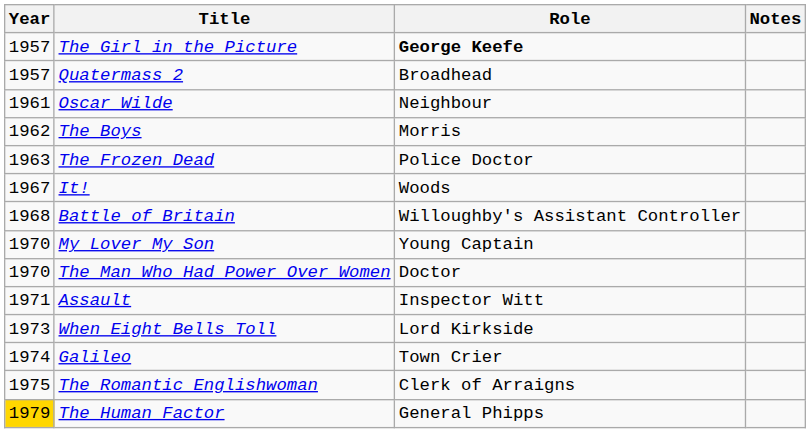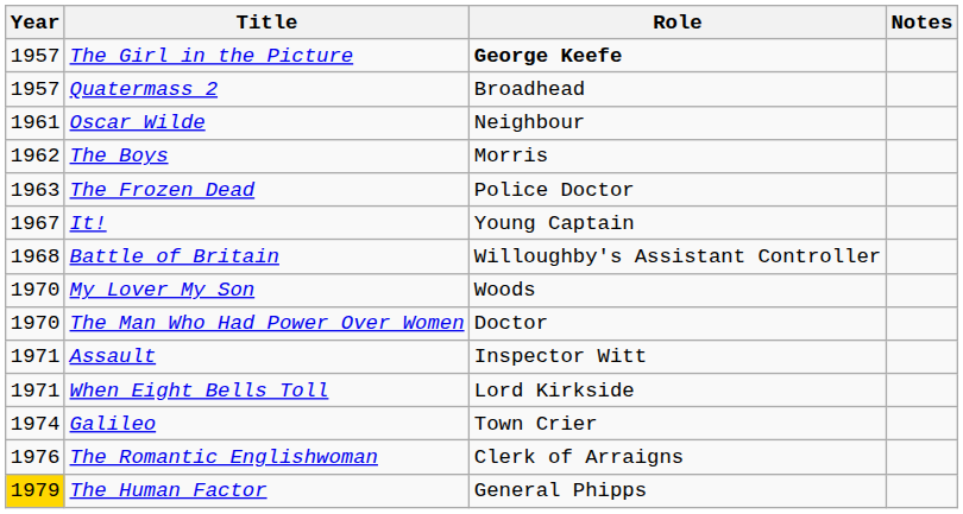 <table class="wikitable">
 <tr>
 <th>Year</th>
 <th>Title</th>
 <th>Role</th>
 <th>Notes</th>
 </tr>
 <tr>
 <td>1957</td>
 <td><em><a href='#'>The Girl in the Picture</a></em></td>
 <td><strong>George Keefe</strong></td>
 <td></td>
 </tr>
 <tr>
 <td>1957</td>
 <td><em><a href='#'>Quatermass 2</a></em></td>
 <td>Broadhead</td>
 <td></td>
 </tr>
 <tr>
 <td>1961</td>
 <td><em><a href='#'>Oscar Wilde</a></em></td>
 <td>Neighbour</td>
 <td></td>
 </tr>
 <tr>
 <td>1962</td>
 <td><em><a href='#'>The Boys</a></em></td>
 <td>Morris</td>
 <td></td>
 </tr>
 <tr>
 <td>1963</td>
 <td><em><a href='#'>The Frozen Dead</a></em></td>
 <td>Police Doctor</td>
 <td></td>
 </tr>
 <tr>
 <td>1967</td>
 <td><em><a href='#'>It!</a></em></td>
-<td>Woods</td>
+<td>Young Captain</td>
 <td></td>
 </tr>
 <tr>
 <td>1968</td>
 <td><em><a href='#'>Battle of Britain</a></em></td>
 <td>Willoughby's Assistant Controller</td>
 <td></td>
 </tr>
 <tr>
 <td>1970</td>
 <td><em><a href='#'>My Lover My Son</a></em></td>
-<td>Young Captain</td>
+<td>Woods</td>
 <td></td>
 </tr>
 <tr>
 <td>1970</td>
 <td><em><a href='#'>The Man Who Had Power Over Women</a></em></td>
 <td>Doctor</td>
 <td></td>
 </tr>
 <tr>
 <td>1971</td>
 <td><em><a href='#'>Assault</a></em></td>
 <td>Inspector Witt</td>
 <td></td>
 </tr>
 <tr>
-<td>1973</td>
+<td>1971</td>
 <td><em><a href='#'>When Eight Bells Toll</a></em></td>
 <td>Lord Kirkside</td>
 <td></td>
 </tr>
 <tr>
 <td>1974</td>
 <td><em><a href='#'>Galileo</a></em></td>
 <td>Town Crier</td>
 <td></td>
 </tr>
 <tr>
-<td>1975</td>
+<td>1976</td>
 <td><em><a href='#'>The Romantic Englishwoman</a></em></td>
 <td>Clerk of Arraigns</td>
 <td></td>
 </tr>
 <tr>
 <td style="background: gold;">1979</td>
 <td><em><a href='#'>The Human Factor</a></em></td>
 <td>General Phipps</td>
 <td></td>
 </tr>
 </table>
